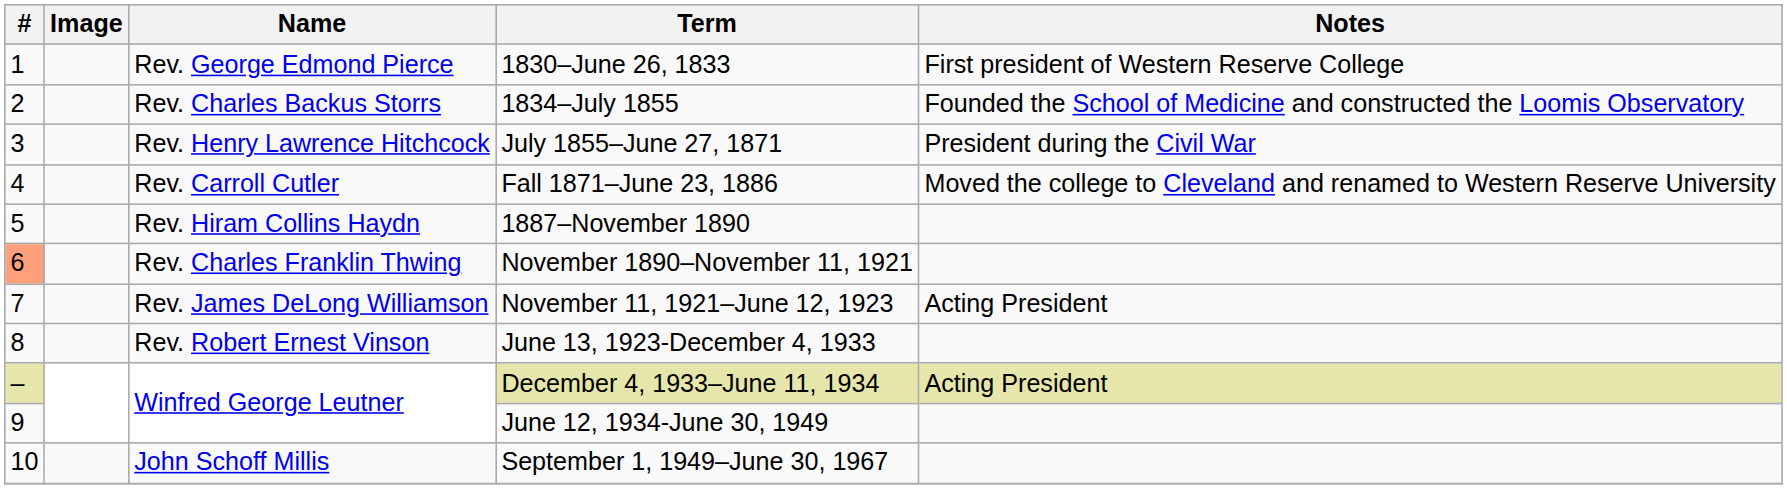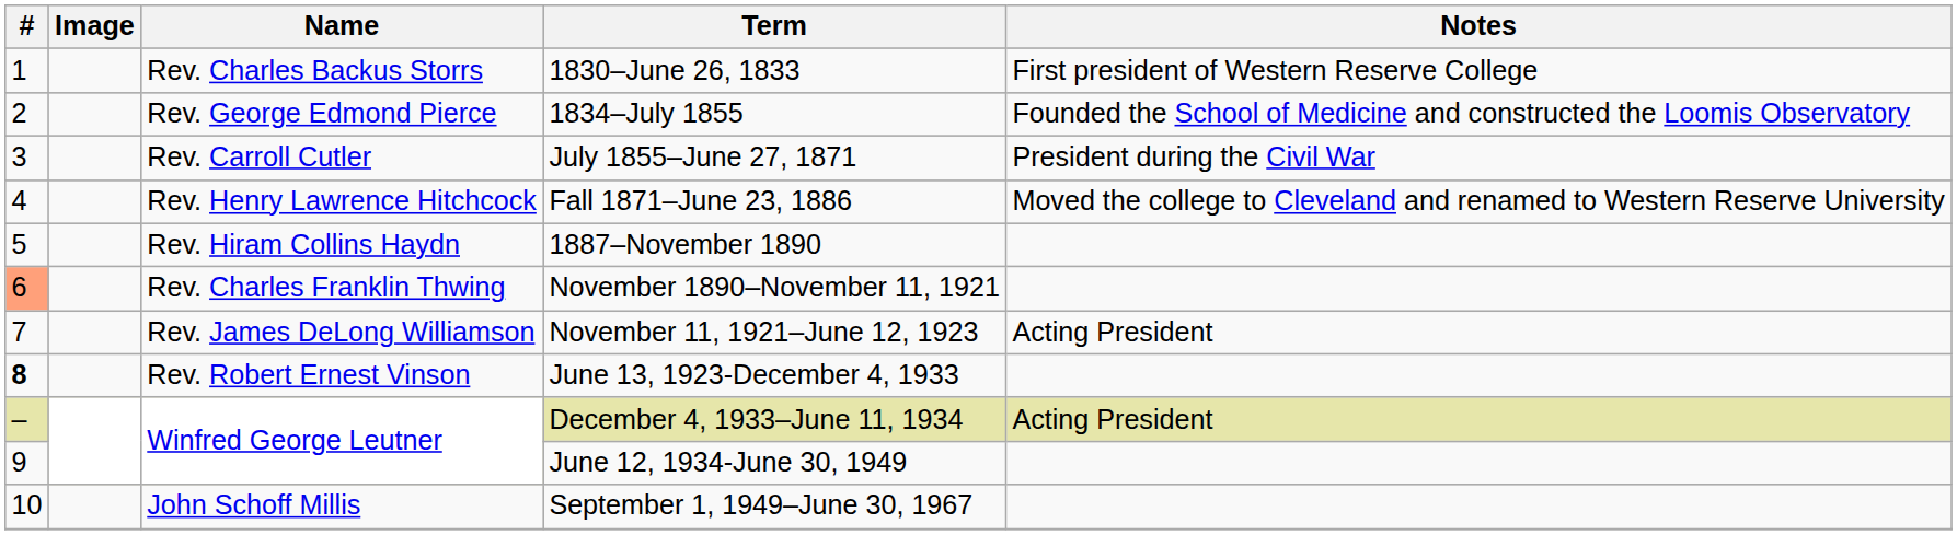 <table class=wikitable>
 <tr>
 <th>#</th>
 <th>Image</th>
 <th>Name</th>
 <th>Term</th>
 <th>Notes</th>
 </tr>
 <tr>
 <td>1</td>
 <td></td>
-<td>Rev. <a href='#'>George Edmond Pierce</a></td>
+<td>Rev. <a href='#'>Charles Backus Storrs</a></td>
 <td>1830–June 26, 1833</td>
 <td>First president of Western Reserve College</td>
 </tr>
 <tr>
 <td>2</td>
 <td></td>
-<td>Rev. <a href='#'>Charles Backus Storrs</a></td>
+<td>Rev. <a href='#'>George Edmond Pierce</a></td>
 <td>1834–July 1855</td>
 <td>Founded the <a href='#'>School of Medicine</a> and constructed the <a href='#'>Loomis Observatory</a></td>
 </tr>
 <tr>
 <td>3</td>
 <td></td>
-<td>Rev. <a href='#'>Henry Lawrence Hitchcock</a></td>
+<td>Rev. <a href='#'>Carroll Cutler</a></td>
 <td>July 1855–June 27, 1871</td>
 <td>President during the <a href='#'>Civil War</a></td>
 </tr>
 <tr>
 <td>4</td>
 <td></td>
-<td>Rev. <a href='#'>Carroll Cutler</a></td>
+<td>Rev. <a href='#'>Henry Lawrence Hitchcock</a></td>
 <td>Fall 1871–June 23, 1886</td>
 <td>Moved the college to <a href='#'>Cleveland</a> and renamed to Western Reserve University</td>
 </tr>
 <tr>
 <td>5</td>
 <td></td>
 <td>Rev. <a href='#'>Hiram Collins Haydn</a></td>
 <td>1887–November 1890</td>
 <td></td>
 </tr>
 <tr>
 <td style="background: lightsalmon;">6</td>
 <td></td>
 <td>Rev. <a href='#'>Charles Franklin Thwing</a></td>
 <td>November 1890–November 11, 1921</td>
 <td></td>
 </tr>
 <tr>
 <td>7</td>
 <td></td>
 <td>Rev. <a href='#'>James DeLong Williamson</a></td>
 <td>November 11, 1921–June 12, 1923</td>
 <td>Acting President</td>
 </tr>
 <tr>
-<td>8</td>
+<td><strong>8</strong></td>
 <td></td>
 <td>Rev. <a href='#'>Robert Ernest Vinson</a></td>
 <td>June 13, 1923-December 4, 1933</td>
 <td></td>
 </tr>
 <tr bgcolor="#e6e6aa">
 <td>–</td>
 <td rowspan="2" bgcolor="#ffffff"></td>
 <td rowspan="2" bgcolor="#ffffff"><a href='#'>Winfred George Leutner</a></td>
 <td>December 4, 1933–June 11, 1934</td>
 <td>Acting President</td>
 </tr>
 <tr>
 <td>9</td>
 <td>June 12, 1934-June 30, 1949</td>
 <td></td>
 </tr>
 <tr>
 <td>10</td>
 <td></td>
 <td><a href='#'>John Schoff Millis</a></td>
 <td>September 1, 1949–June 30, 1967</td>
 <td></td>
 </tr>
 <tr>
 </tr>
 </table>
